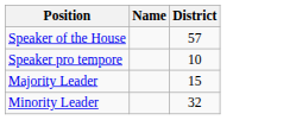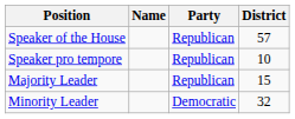 <table class="wikitable sortable">
 <tr>
 <th scope=col>Position</th>
 <th scope=col>Name</th>
+<th scope=col>Party</th>
 <th scope=col>District</th>
 </tr>
 <tr>
 <td><a href='#'>Speaker of the House</a></td>
 <td></td>
+<td><a href='#'>Republican</a></td>
 <td align="center">57</td>
 </tr>
 <tr>
 <td><a href='#'>Speaker pro tempore</a></td>
 <td></td>
+<td><a href='#'>Republican</a></td>
 <td align="center">10</td>
 </tr>
 <tr>
 <td><a href='#'>Majority Leader</a></td>
 <td></td>
+<td><a href='#'>Republican</a></td>
 <td align="center">15</td>
 </tr>
 <tr>
 <td><a href='#'>Minority Leader</a></td>
 <td></td>
+<td><a href='#'>Democratic</a></td>
 <td align="center">32</td>
 </tr>
 </table>
